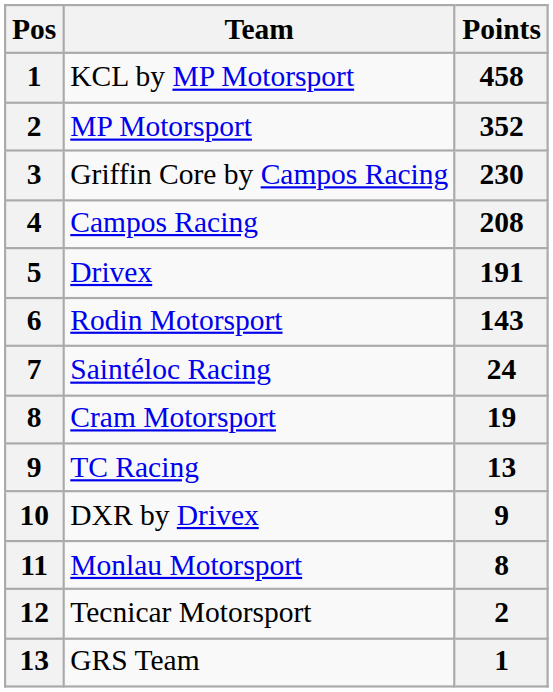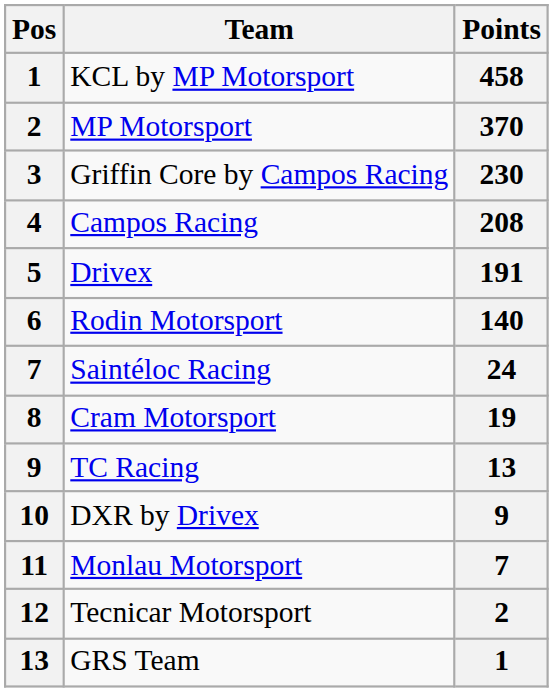 <table class="wikitable" style="font-size: 85%">
 <tr>
 <th>Pos</th>
 <th>Team</th>
 <th>Points</th>
 </tr>
 <tr>
 <th>1</th>
 <td> KCL by <a href='#'>MP Motorsport</a></td>
 <th>458</th>
 </tr>
 <tr>
 <th>2</th>
 <td> <a href='#'>MP Motorsport</a></td>
-<th>352</th>
+<th>370</th>
 </tr>
 <tr>
 <th>3</th>
 <td nowrap=""> Griffin Core by <a href='#'>Campos Racing</a></td>
 <th>230</th>
 </tr>
 <tr>
 <th>4</th>
 <td> <a href='#'>Campos Racing</a></td>
 <th>208</th>
 </tr>
 <tr>
 <th>5</th>
 <td> <a href='#'>Drivex</a></td>
 <th>191</th>
 </tr>
 <tr>
 <th>6</th>
 <td> <a href='#'>Rodin Motorsport</a></td>
-<th>143</th>
+<th>140</th>
 </tr>
 <tr>
 <th>7</th>
 <td> <a href='#'>Saintéloc Racing</a></td>
 <th>24</th>
 </tr>
 <tr>
 <th>8</th>
 <td> <a href='#'>Cram Motorsport</a></td>
 <th>19</th>
 </tr>
 <tr>
 <th>9</th>
 <td> <a href='#'>TC Racing</a></td>
 <th>13</th>
 </tr>
 <tr>
 <th>10</th>
 <td> DXR by <a href='#'>Drivex</a></td>
 <th>9</th>
 </tr>
 <tr>
 <th>11</th>
 <td> <a href='#'>Monlau Motorsport</a></td>
-<th>8</th>
+<th>7</th>
 </tr>
 <tr>
 <th>12</th>
 <td> Tecnicar Motorsport</td>
 <th>2</th>
 </tr>
 <tr>
 <th>13</th>
 <td> GRS Team</td>
 <th>1</th>
 </tr>
 </table>
